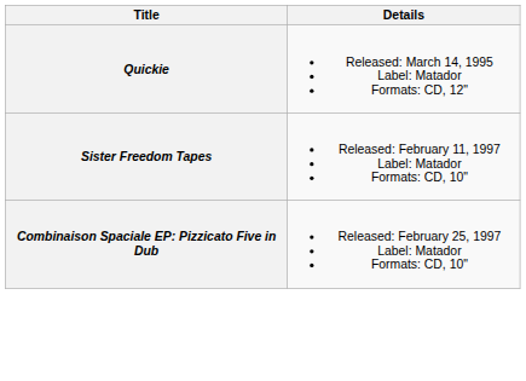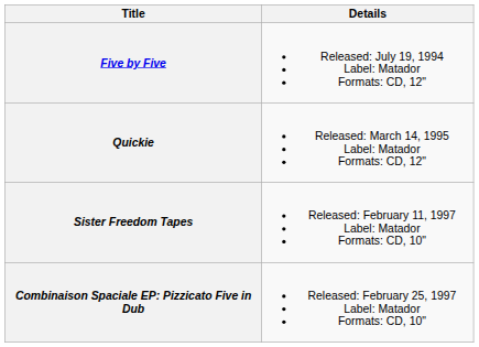 <table class="wikitable plainrowheaders" style="text-align:center;">
 <tr>
 <th scope="col" style="width:22em;">Title</th>
 <th scope="col" style="width:18em;">Details</th>
+</tr>
+<tr>
+<th scope="row"><em><a href='#'>Five by Five</a></em></th>
+<td><br><ul><li>Released: July 19, 1994</li><li>Label: Matador</li><li>Formats: CD, 12"</li></ul></td>
 </tr>
 <tr>
 <th scope="row"><em>Quickie</em></th>
 <td><br><ul><li>Released: March 14, 1995</li><li>Label: Matador</li><li>Formats: CD, 12"</li></ul></td>
 </tr>
 <tr>
 <th scope="row"><em>Sister Freedom Tapes</em></th>
 <td><br><ul><li>Released: February 11, 1997</li><li>Label: Matador</li><li>Formats: CD, 10"</li></ul></td>
 </tr>
 <tr>
 <th scope="row"><em>Combinaison Spaciale EP: Pizzicato Five in Dub</em></th>
 <td><br><ul><li>Released: February 25, 1997</li><li>Label: Matador</li><li>Formats: CD, 10"</li></ul></td>
 </tr>
 </table>
